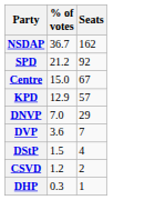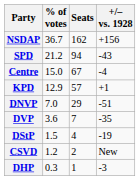 <table class="wikitable floatright">
 <tr>
 <th>Party</th>
 <th><abbr>% of</abbr><br>votes</th>
 <th>Seats</th>
+<th><abbr>+/–</abbr><br>vs. 1928</th>
 </tr>
 <tr>
 <th><a href='#'>NSDAP</a></th>
 <td>36.7</td>
 <td>162</td>
+<td>+156</td>
 </tr>
 <tr>
 <th><a href='#'>SPD</a></th>
 <td>21.2</td>
-<td>92</td>
+<td>94</td>
+<td>-43</td>
 </tr>
 <tr>
 <th><a href='#'>Centre</a></th>
 <td>15.0</td>
 <td>67</td>
+<td>-4</td>
 </tr>
 <tr>
 <th><a href='#'>KPD</a></th>
 <td>12.9</td>
 <td>57</td>
+<td>+1</td>
 </tr>
 <tr>
 <th><a href='#'>DNVP</a></th>
 <td>7.0</td>
 <td>29</td>
+<td>-51</td>
 </tr>
 <tr>
 <th><a href='#'>DVP</a></th>
 <td>3.6</td>
 <td>7</td>
+<td>-35</td>
 </tr>
 <tr>
 <th><a href='#'>DStP</a></th>
 <td>1.5</td>
 <td>4</td>
+<td>-19</td>
 </tr>
 <tr>
 <th><a href='#'>CSVD</a></th>
 <td>1.2</td>
 <td>2</td>
+<td>New</td>
 </tr>
 <tr>
 <th><a href='#'>DHP</a></th>
 <td>0.3</td>
 <td>1</td>
+<td>-3</td>
 </tr>
 </table>
